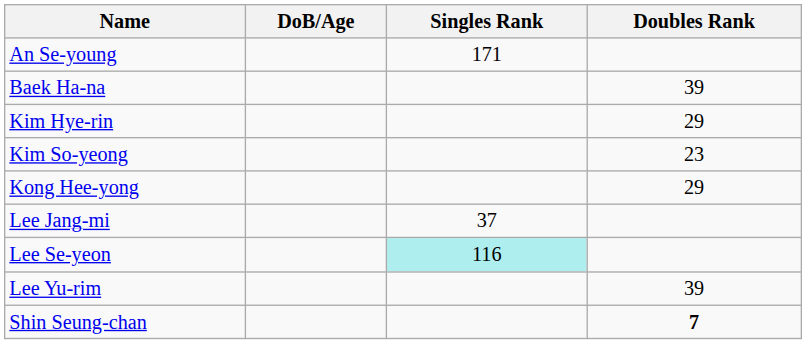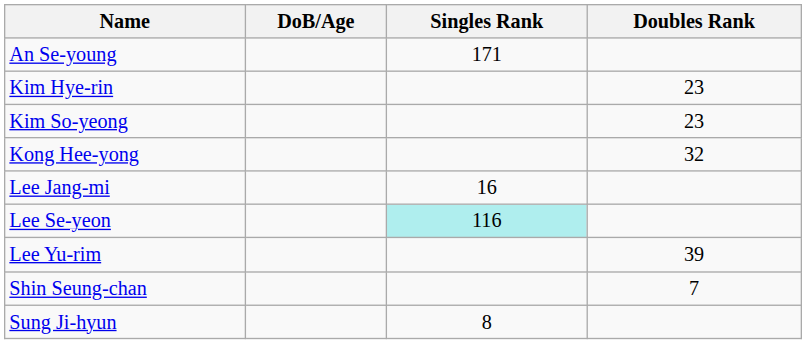 <table class="wikitable"  style="width:600px; font-size:95%;">
 <tr>
 <th align="left">Name</th>
 <th align="left">DoB/Age</th>
 <th align="left">Singles Rank</th>
 <th align="left">Doubles Rank</th>
 </tr>
 <tr>
 <td><a href='#'>An Se-young</a></td>
 <td></td>
 <td align="center">171</td>
 <td align="center"></td>
 </tr>
 <tr>
-<td><a href='#'>Baek Ha-na</a></td>
-<td></td>
-<td align="center"></td>
-<td align="center">39</td>
-</tr>
-<tr>
 <td><a href='#'>Kim Hye-rin</a></td>
 <td></td>
 <td align="center"></td>
-<td align="center">29</td>
+<td align="center">23</td>
 </tr>
 <tr>
 <td><a href='#'>Kim So-yeong</a></td>
 <td></td>
 <td align="center"></td>
 <td align="center">23</td>
 </tr>
 <tr>
 <td><a href='#'>Kong Hee-yong</a></td>
 <td></td>
 <td align="center"></td>
-<td align="center">29</td>
+<td align="center">32</td>
 </tr>
 <tr>
 <td><a href='#'>Lee Jang-mi</a></td>
 <td></td>
-<td align="center">37</td>
+<td align="center">16</td>
 <td align="center"></td>
 </tr>
 <tr>
 <td><a href='#'>Lee Se-yeon</a></td>
 <td></td>
 <td align="center" style="background: paleturquoise;">116</td>
 <td align="center"></td>
 </tr>
 <tr>
 <td><a href='#'>Lee Yu-rim</a></td>
 <td></td>
 <td align="center"></td>
 <td align="center">39</td>
 </tr>
 <tr>
 <td><a href='#'>Shin Seung-chan</a></td>
 <td></td>
 <td align="center"></td>
-<td align="center"><strong>7</strong></td>
+<td align="center">7</td>
+</tr>
+<tr>
+<td><a href='#'>Sung Ji-hyun</a></td>
+<td></td>
+<td align="center">8</td>
+<td align="center"></td>
 </tr>
 </table>
